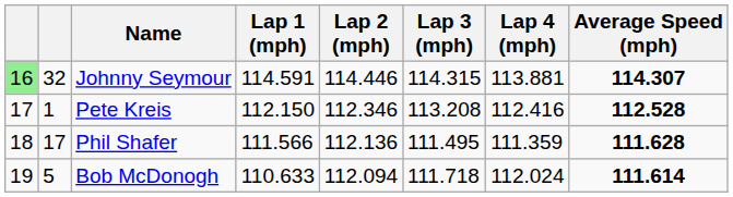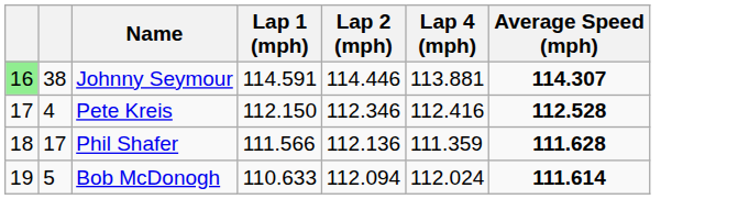 <table class="wikitable" style="font-size: 90%;">
 <tr style="text-align:center;">
 <th></th>
 <th></th>
 <th>Name</th>
 <th>Lap 1<br>(mph)</th>
 <th>Lap 2<br>(mph)</th>
-<th>Lap 3<br>(mph)</th>
 <th>Lap 4<br>(mph)</th>
 <th>Average Speed<br>(mph)</th>
 </tr>
 <tr>
 <td align=center style="background: lightgreen;">16</td>
-<td>32</td>
+<td>38</td>
 <td> <a href='#'>Johnny Seymour</a></td>
 <td>114.591</td>
 <td>114.446</td>
-<td>114.315</td>
 <td>113.881</td>
 <td align=center><strong>114.307</strong></td>
 </tr>
 <tr>
 <td align=center>17</td>
-<td>1</td>
+<td>4</td>
 <td> <a href='#'>Pete Kreis</a></td>
 <td>112.150</td>
 <td>112.346</td>
-<td>113.208</td>
 <td>112.416</td>
 <td align=center><strong>112.528</strong></td>
 </tr>
 <tr>
 <td align=center>18</td>
 <td>17</td>
 <td> <a href='#'>Phil Shafer</a></td>
 <td>111.566</td>
 <td>112.136</td>
-<td>111.495</td>
 <td>111.359</td>
 <td align=center><strong>111.628</strong></td>
 </tr>
 <tr>
 <td align=center>19</td>
 <td>5</td>
 <td> <a href='#'>Bob McDonogh</a></td>
 <td>110.633</td>
 <td>112.094</td>
-<td>111.718</td>
 <td>112.024</td>
 <td align=center><strong>111.614</strong></td>
 </tr>
 </table>
